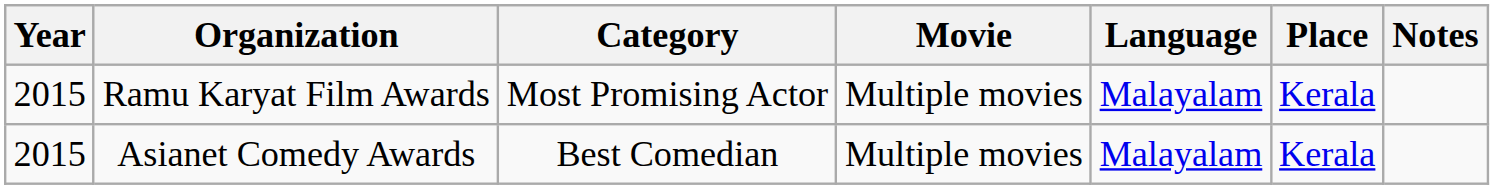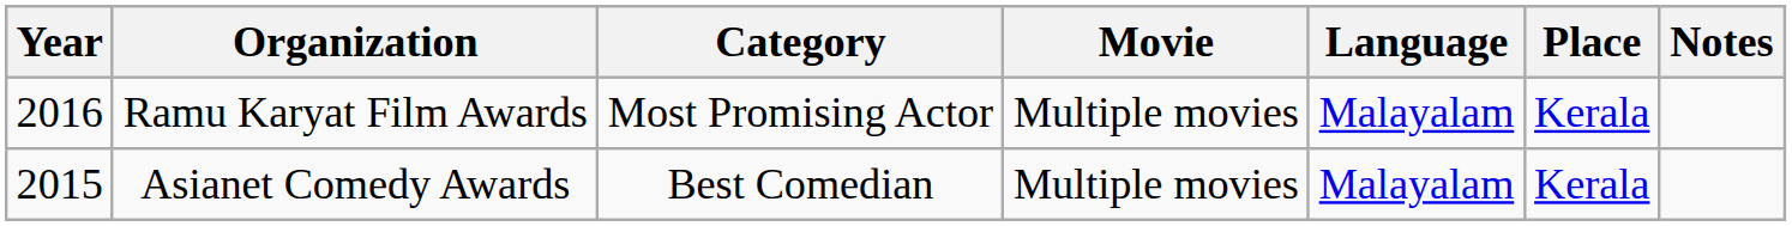 <table class="wikitable sortable" style="font-size:95%; text-align:center;">
 <tr style="background:#ccc; text-align:center;">
 <th>Year</th>
 <th>Organization</th>
 <th>Category</th>
 <th>Movie</th>
 <th>Language</th>
 <th>Place</th>
 <th>Notes</th>
 </tr>
 <tr>
-<td>2015</td>
+<td>2016</td>
 <td>Ramu Karyat Film Awards</td>
 <td>Most Promising Actor</td>
 <td>Multiple movies</td>
 <td><a href='#'>Malayalam</a></td>
 <td><a href='#'>Kerala</a></td>
 <td></td>
 </tr>
 <tr>
 <td>2015</td>
 <td>Asianet Comedy Awards</td>
 <td>Best Comedian</td>
 <td>Multiple movies</td>
 <td><a href='#'>Malayalam</a></td>
 <td><a href='#'>Kerala</a></td>
 <td></td>
 </tr>
 </table>
